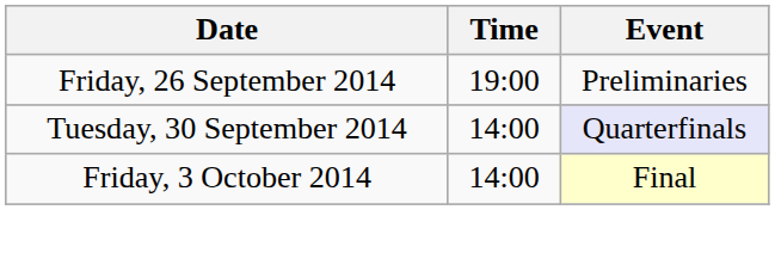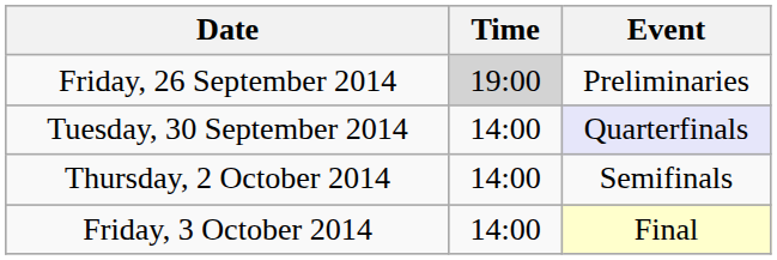 <table class = "wikitable" style="text-align:center;">
 <tr>
 <th width=220>Date</th>
 <th width=50>Time</th>
 <th width=100>Event</th>
 </tr>
 <tr>
 <td>Friday, 26 September 2014</td>
-<td>19:00</td>
+<td style="background: lightgrey;">19:00</td>
 <td>Preliminaries</td>
 </tr>
 <tr>
 <td>Tuesday, 30 September 2014</td>
 <td>14:00</td>
 <td style="background: lavender;">Quarterfinals</td>
 </tr>
 <tr>
+<td>Thursday, 2 October 2014</td>
+<td>14:00</td>
+<td>Semifinals</td>
+</tr>
+<tr>
 <td>Friday, 3 October 2014</td>
 <td>14:00</td>
 <td bgcolor=ffffcc>Final</td>
 </tr>
 </table>
